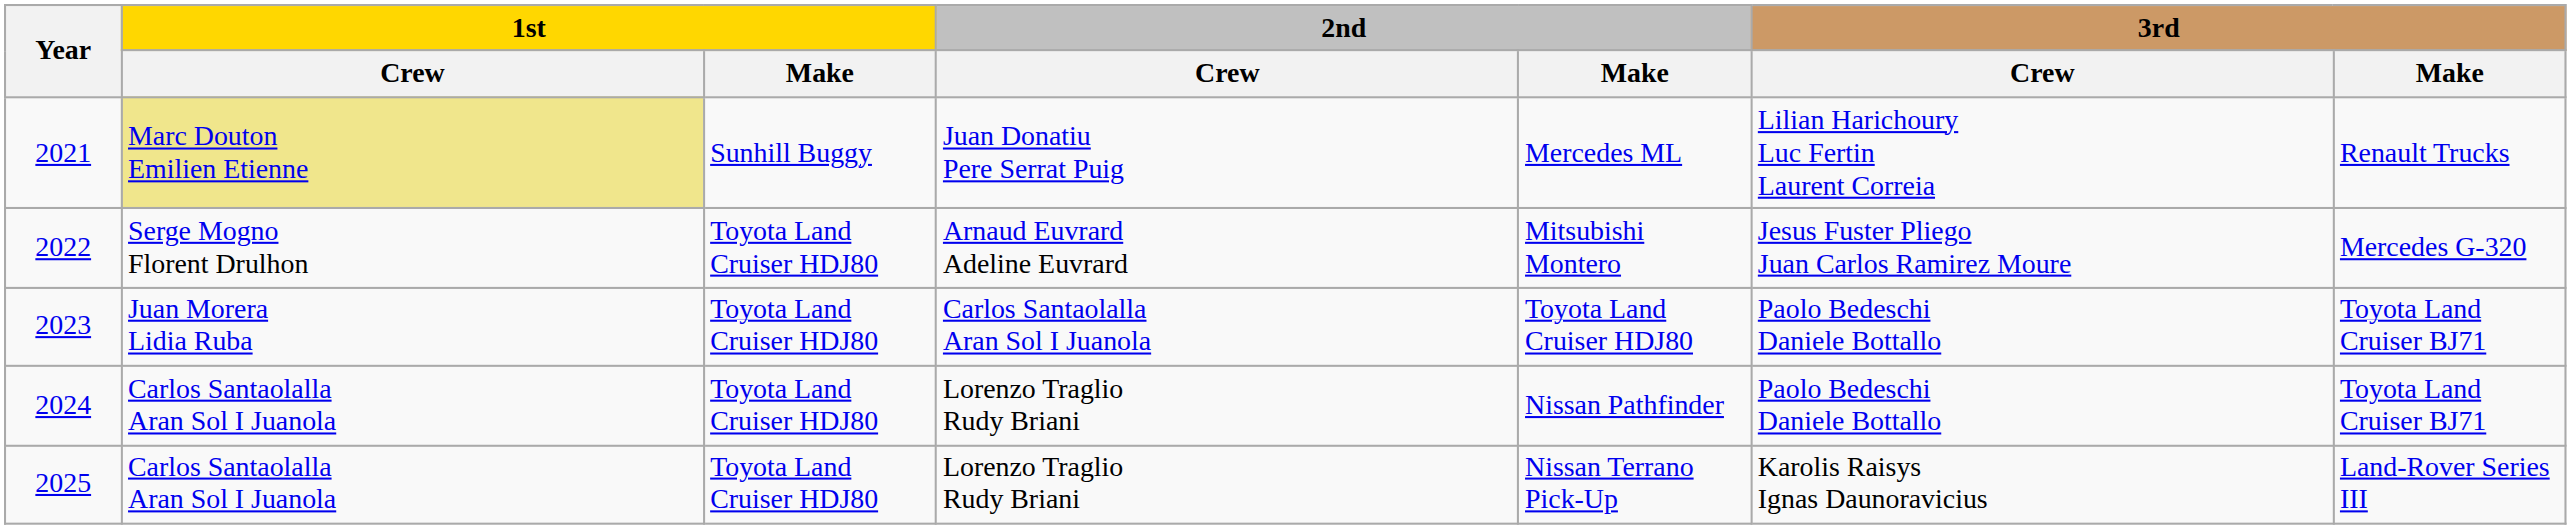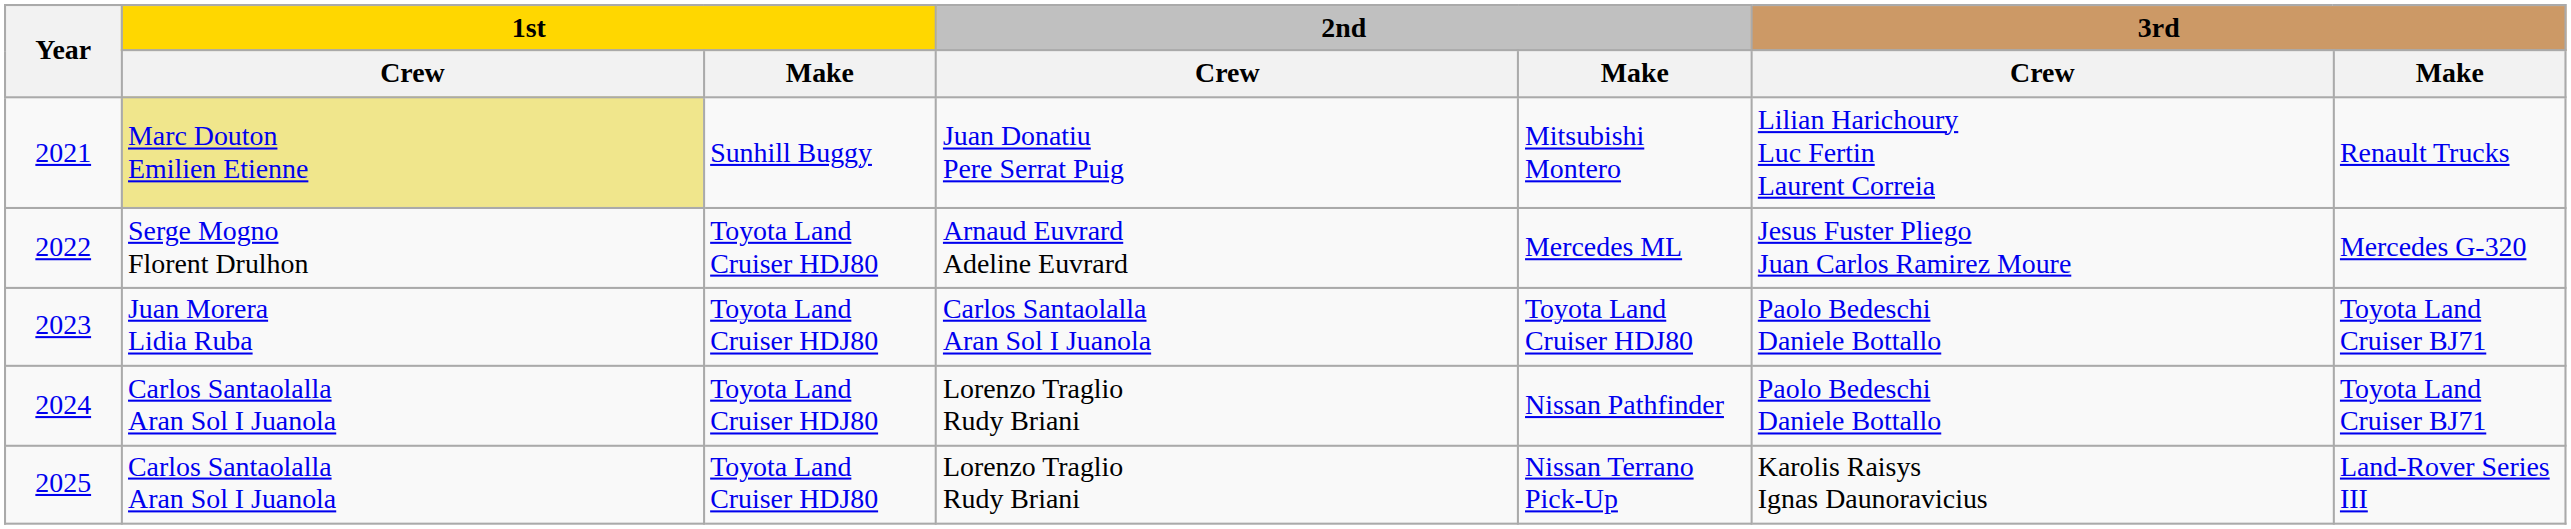 <table class="wikitable" style="font-size:85%; text-align:left;">
 <tr>
 <th rowspan=2 width=4%>Year</th>
 <th colspan=2 style="width:32%; background:gold">1st</th>
 <th colspan=2 style="width:32%; background:silver">2nd</th>
 <th colspan=2 style="width:32%; background:#cc9966">3rd</th>
 </tr>
 <tr>
 <th width=20%>Crew</th>
 <th width=8%>Make</th>
 <th width=20%>Crew</th>
 <th width=8%>Make</th>
 <th width=20%>Crew</th>
 <th width=8%>Make</th>
 </tr>
 <tr>
 <td align=center><a href='#'>2021</a></td>
 <td style="background: khaki;"> <a href='#'>Marc Douton</a><br> <a href='#'>Emilien Etienne</a></td>
 <td><a href='#'>Sunhill Buggy</a></td>
 <td> <a href='#'>Juan Donatiu</a><br> <a href='#'>Pere Serrat Puig</a></td>
-<td><a href='#'>Mercedes ML</a></td>
+<td><a href='#'>Mitsubishi Montero</a></td>
 <td> <a href='#'>Lilian Harichoury</a><br> <a href='#'>Luc Fertin</a><br> <a href='#'>Laurent Correia</a></td>
 <td><a href='#'>Renault Trucks</a></td>
 </tr>
 <tr>
 <td align=center><a href='#'>2022</a></td>
 <td> <a href='#'>Serge Mogno</a><br> Florent Drulhon</td>
 <td><a href='#'>Toyota Land Cruiser HDJ80</a></td>
 <td> <a href='#'>Arnaud Euvrard</a><br> Adeline Euvrard</td>
-<td><a href='#'>Mitsubishi Montero</a></td>
+<td><a href='#'>Mercedes ML</a></td>
 <td> <a href='#'>Jesus Fuster Pliego</a><br> <a href='#'>Juan Carlos Ramirez Moure</a></td>
 <td><a href='#'>Mercedes G-320</a></td>
 </tr>
 <tr>
 <td align=center><a href='#'>2023</a></td>
 <td> <a href='#'>Juan Morera</a><br> <a href='#'>Lidia Ruba</a></td>
 <td><a href='#'>Toyota Land Cruiser HDJ80</a></td>
 <td> <a href='#'>Carlos Santaolalla</a><br> <a href='#'>Aran Sol I Juanola</a></td>
 <td><a href='#'>Toyota Land Cruiser HDJ80</a></td>
 <td> <a href='#'>Paolo Bedeschi</a><br> <a href='#'>Daniele Bottallo</a></td>
 <td><a href='#'>Toyota Land Cruiser BJ71</a></td>
 </tr>
 <tr>
 <td align=center><a href='#'>2024</a></td>
 <td> <a href='#'>Carlos Santaolalla</a><br> <a href='#'>Aran Sol I Juanola</a></td>
 <td><a href='#'>Toyota Land Cruiser HDJ80</a></td>
 <td> Lorenzo Traglio<br> Rudy Briani</td>
 <td><a href='#'>Nissan Pathfinder</a></td>
 <td> <a href='#'>Paolo Bedeschi</a><br> <a href='#'>Daniele Bottallo</a></td>
 <td><a href='#'>Toyota Land Cruiser BJ71</a></td>
 </tr>
 <tr>
 <td align=center><a href='#'>2025</a></td>
 <td> <a href='#'>Carlos Santaolalla</a><br> <a href='#'>Aran Sol I Juanola</a></td>
 <td><a href='#'>Toyota Land Cruiser HDJ80</a></td>
 <td> Lorenzo Traglio<br> Rudy Briani</td>
 <td><a href='#'>Nissan Terrano Pick-Up</a></td>
 <td> Karolis Raisys<br> Ignas Daunoravicius</td>
 <td><a href='#'>Land-Rover Series III</a></td>
 </tr>
 </table>
